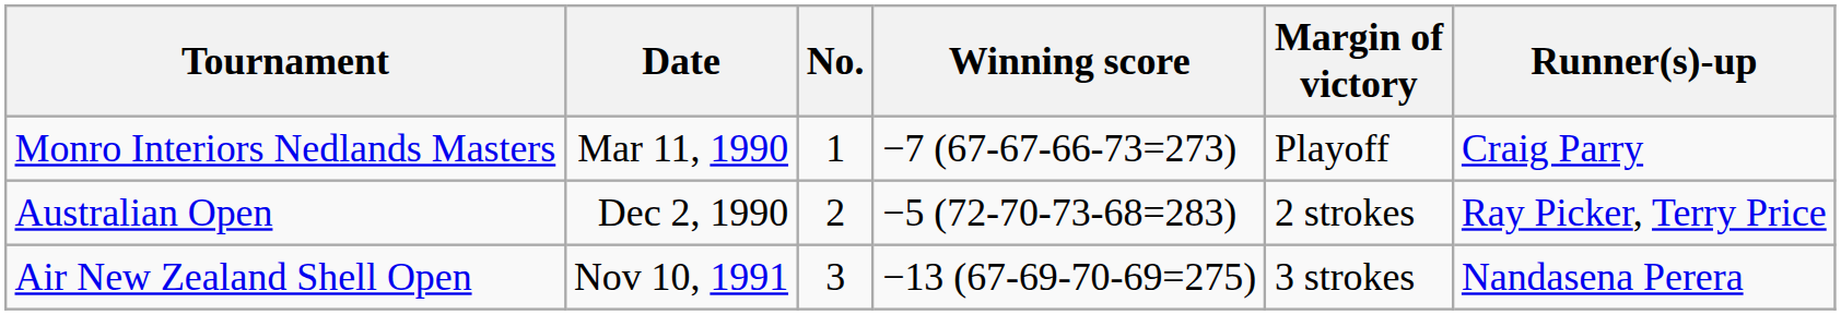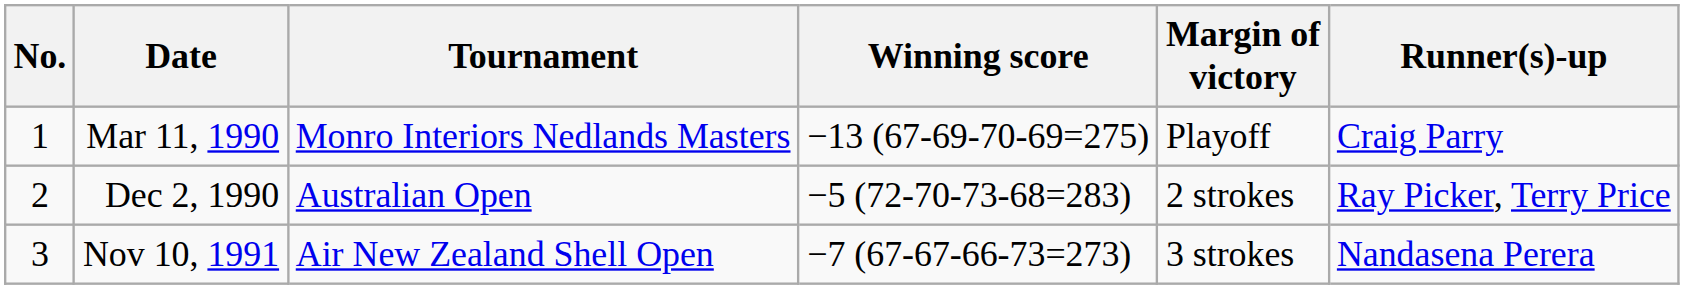 <table class="wikitable" style="font-size:95%;">
 <tr>
+<th>No.</th>
+<th>Date</th>
 <th>Tournament</th>
-<th>Date</th>
-<th>No.</th>
 <th>Winning score</th>
 <th>Margin of<br>victory</th>
 <th>Runner(s)-up</th>
 </tr>
 <tr>
+<td align=center>1</td>
+<td align=right>Mar 11, <a href='#'>1990</a></td>
 <td><a href='#'>Monro Interiors Nedlands Masters</a></td>
-<td align=right>Mar 11, <a href='#'>1990</a></td>
-<td align=center>1</td>
-<td>−7 (67-67-66-73=273)</td>
+<td>−13 (67-69-70-69=275)</td>
 <td>Playoff</td>
 <td> <a href='#'>Craig Parry</a></td>
 </tr>
 <tr>
+<td align=center>2</td>
+<td align=right>Dec 2, 1990</td>
 <td><a href='#'>Australian Open</a></td>
-<td align=right>Dec 2, 1990</td>
-<td align=center>2</td>
 <td>−5 (72-70-73-68=283)</td>
 <td>2 strokes</td>
 <td> <a href='#'>Ray Picker</a>,  <a href='#'>Terry Price</a></td>
 </tr>
 <tr>
+<td align=center>3</td>
+<td align=right>Nov 10, <a href='#'>1991</a></td>
 <td><a href='#'>Air New Zealand Shell Open</a></td>
-<td align=right>Nov 10, <a href='#'>1991</a></td>
-<td align=center>3</td>
-<td>−13 (67-69-70-69=275)</td>
+<td>−7 (67-67-66-73=273)</td>
 <td>3 strokes</td>
 <td> <a href='#'>Nandasena Perera</a></td>
 </tr>
 </table>
